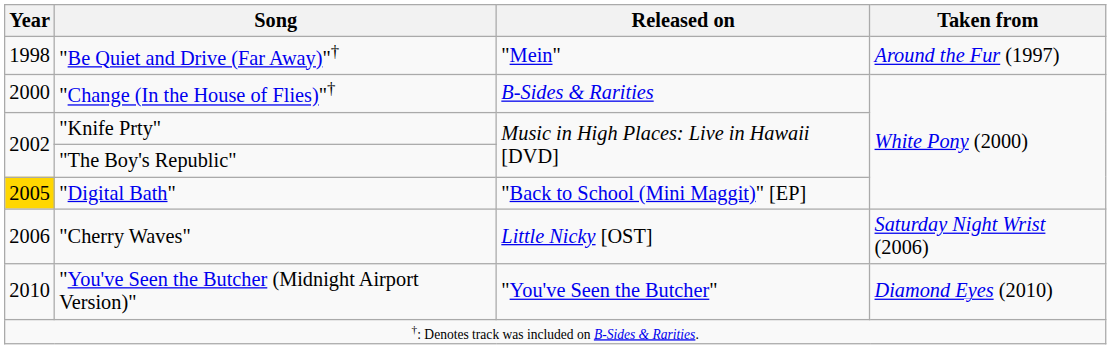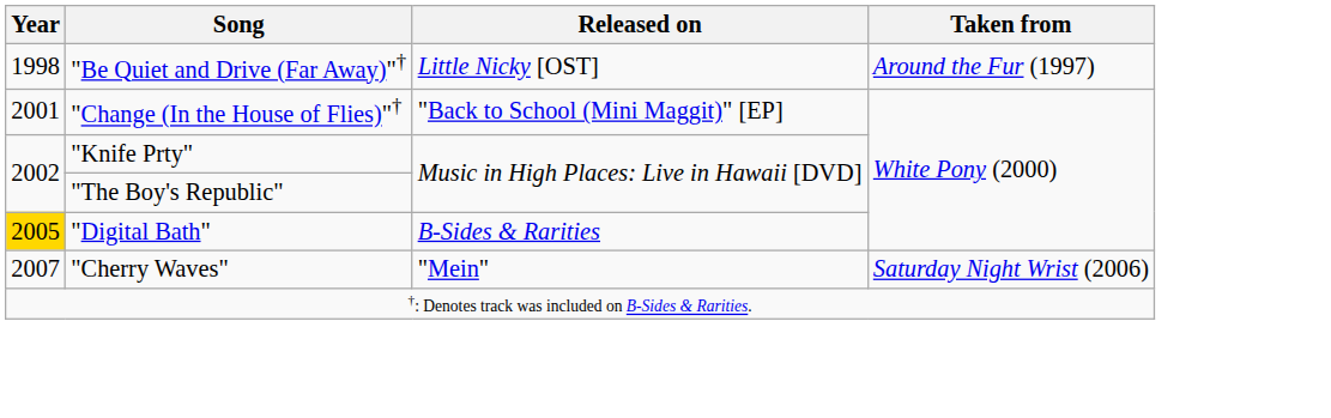 <table class="wikitable">
 <tr>
 <th>Year</th>
 <th>Song</th>
 <th>Released on</th>
 <th>Taken from</th>
 </tr>
 <tr>
 <td>1998</td>
 <td>"<a href='#'>Be Quiet and Drive (Far Away)</a>"<sup>†</sup></td>
-<td>"<a href='#'>Mein</a>"</td>
+<td><em><a href='#'>Little Nicky</a></em> [OST]</td>
 <td><em><a href='#'>Around the Fur</a></em> (1997)</td>
 </tr>
 <tr>
-<td>2000</td>
+<td>2001</td>
 <td>"<a href='#'>Change (In the House of Flies)</a>"<sup>†</sup></td>
-<td><em><a href='#'>B-Sides & Rarities</a></em></td>
+<td>"<a href='#'>Back to School (Mini Maggit)</a>" [EP]</td>
 <td rowspan="4"><em><a href='#'>White Pony</a></em> (2000)</td>
 </tr>
 <tr>
 <td rowspan="2">2002</td>
 <td>"Knife Prty"</td>
 <td rowspan="2"><em>Music in High Places: Live in Hawaii</em> [DVD]</td>
 </tr>
 <tr>
 <td>"The Boy's Republic"</td>
 </tr>
 <tr>
 <td style="background: gold;">2005</td>
 <td>"<a href='#'>Digital Bath</a>"</td>
-<td>"<a href='#'>Back to School (Mini Maggit)</a>" [EP]</td>
+<td><em><a href='#'>B-Sides & Rarities</a></em></td>
 </tr>
 <tr>
-<td>2006</td>
+<td>2007</td>
 <td>"Cherry Waves"</td>
-<td><em><a href='#'>Little Nicky</a></em> [OST]</td>
+<td>"<a href='#'>Mein</a>"</td>
 <td><em><a href='#'>Saturday Night Wrist</a></em> (2006)</td>
-</tr>
-<tr>
-<td>2010</td>
-<td>"<a href='#'>You've Seen the Butcher</a> (Midnight Airport Version)"</td>
-<td>"<a href='#'>You've Seen the Butcher</a>"</td>
-<td><em><a href='#'>Diamond Eyes</a></em> (2010)</td>
 </tr>
 <tr>
 <td colspan="4" style="text-align:center; font-size:8pt;"><sup>†</sup>: Denotes track was included on <em><a href='#'>B-Sides & Rarities</a></em>.</td>
 </tr>
 </table>
